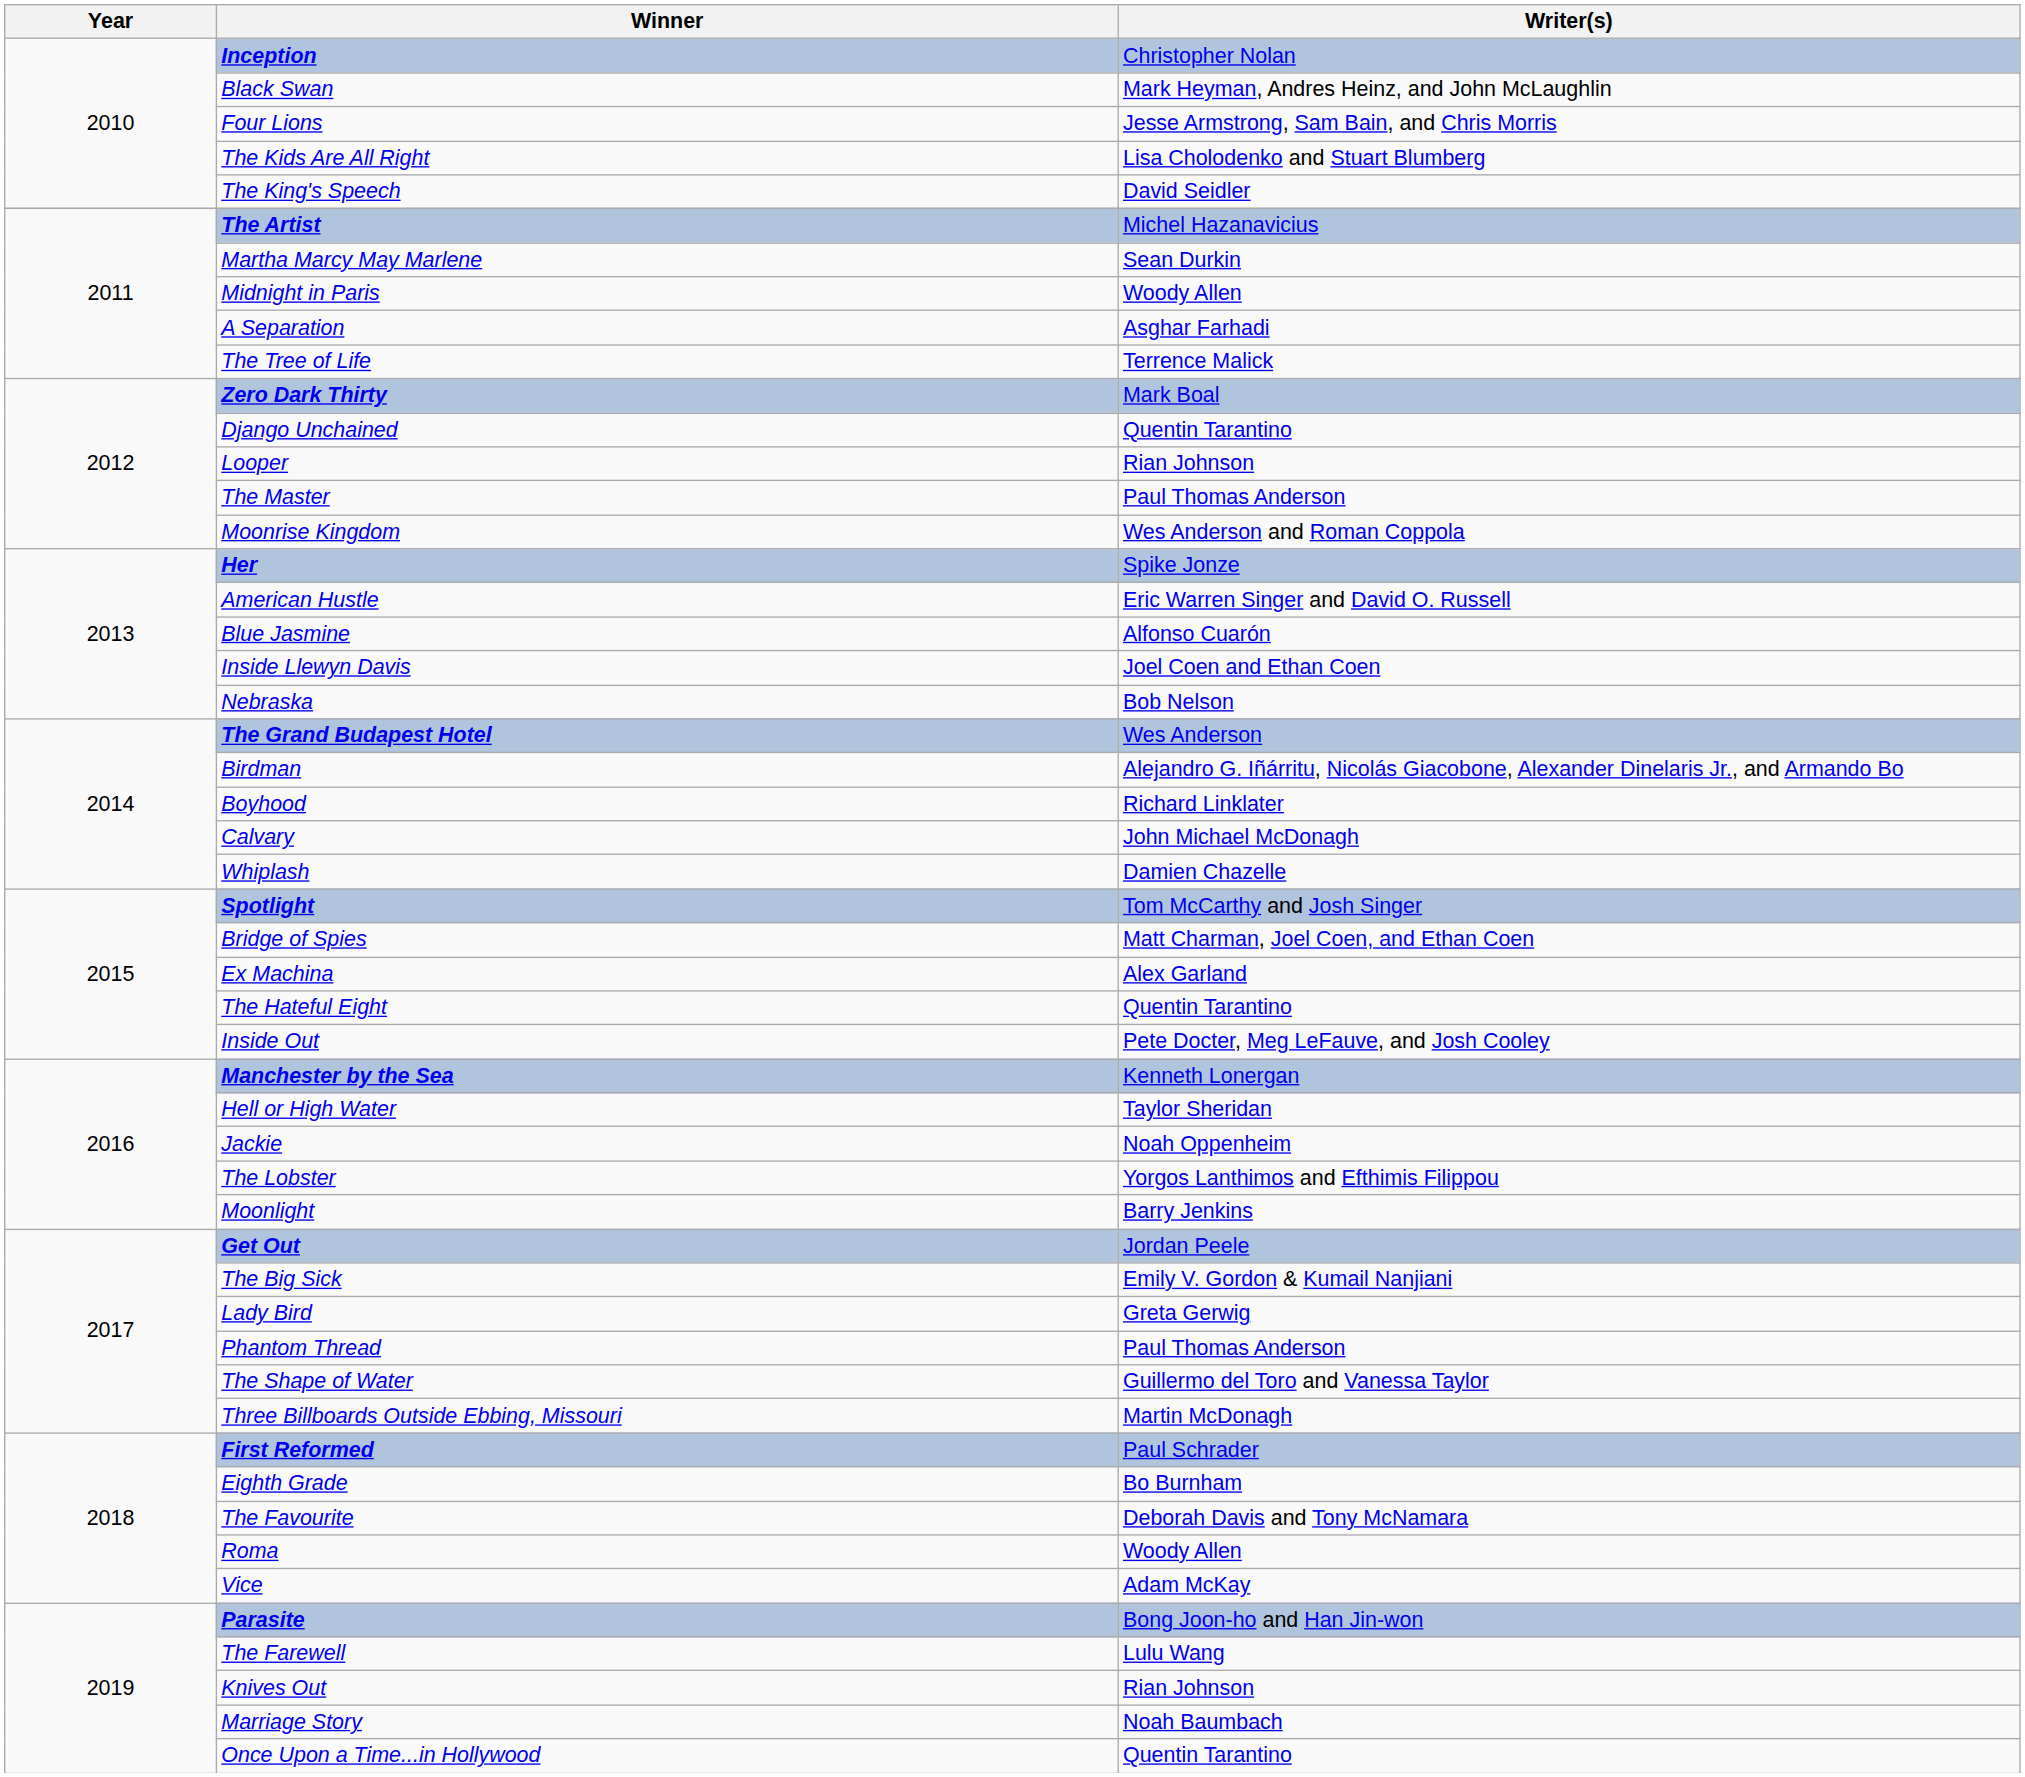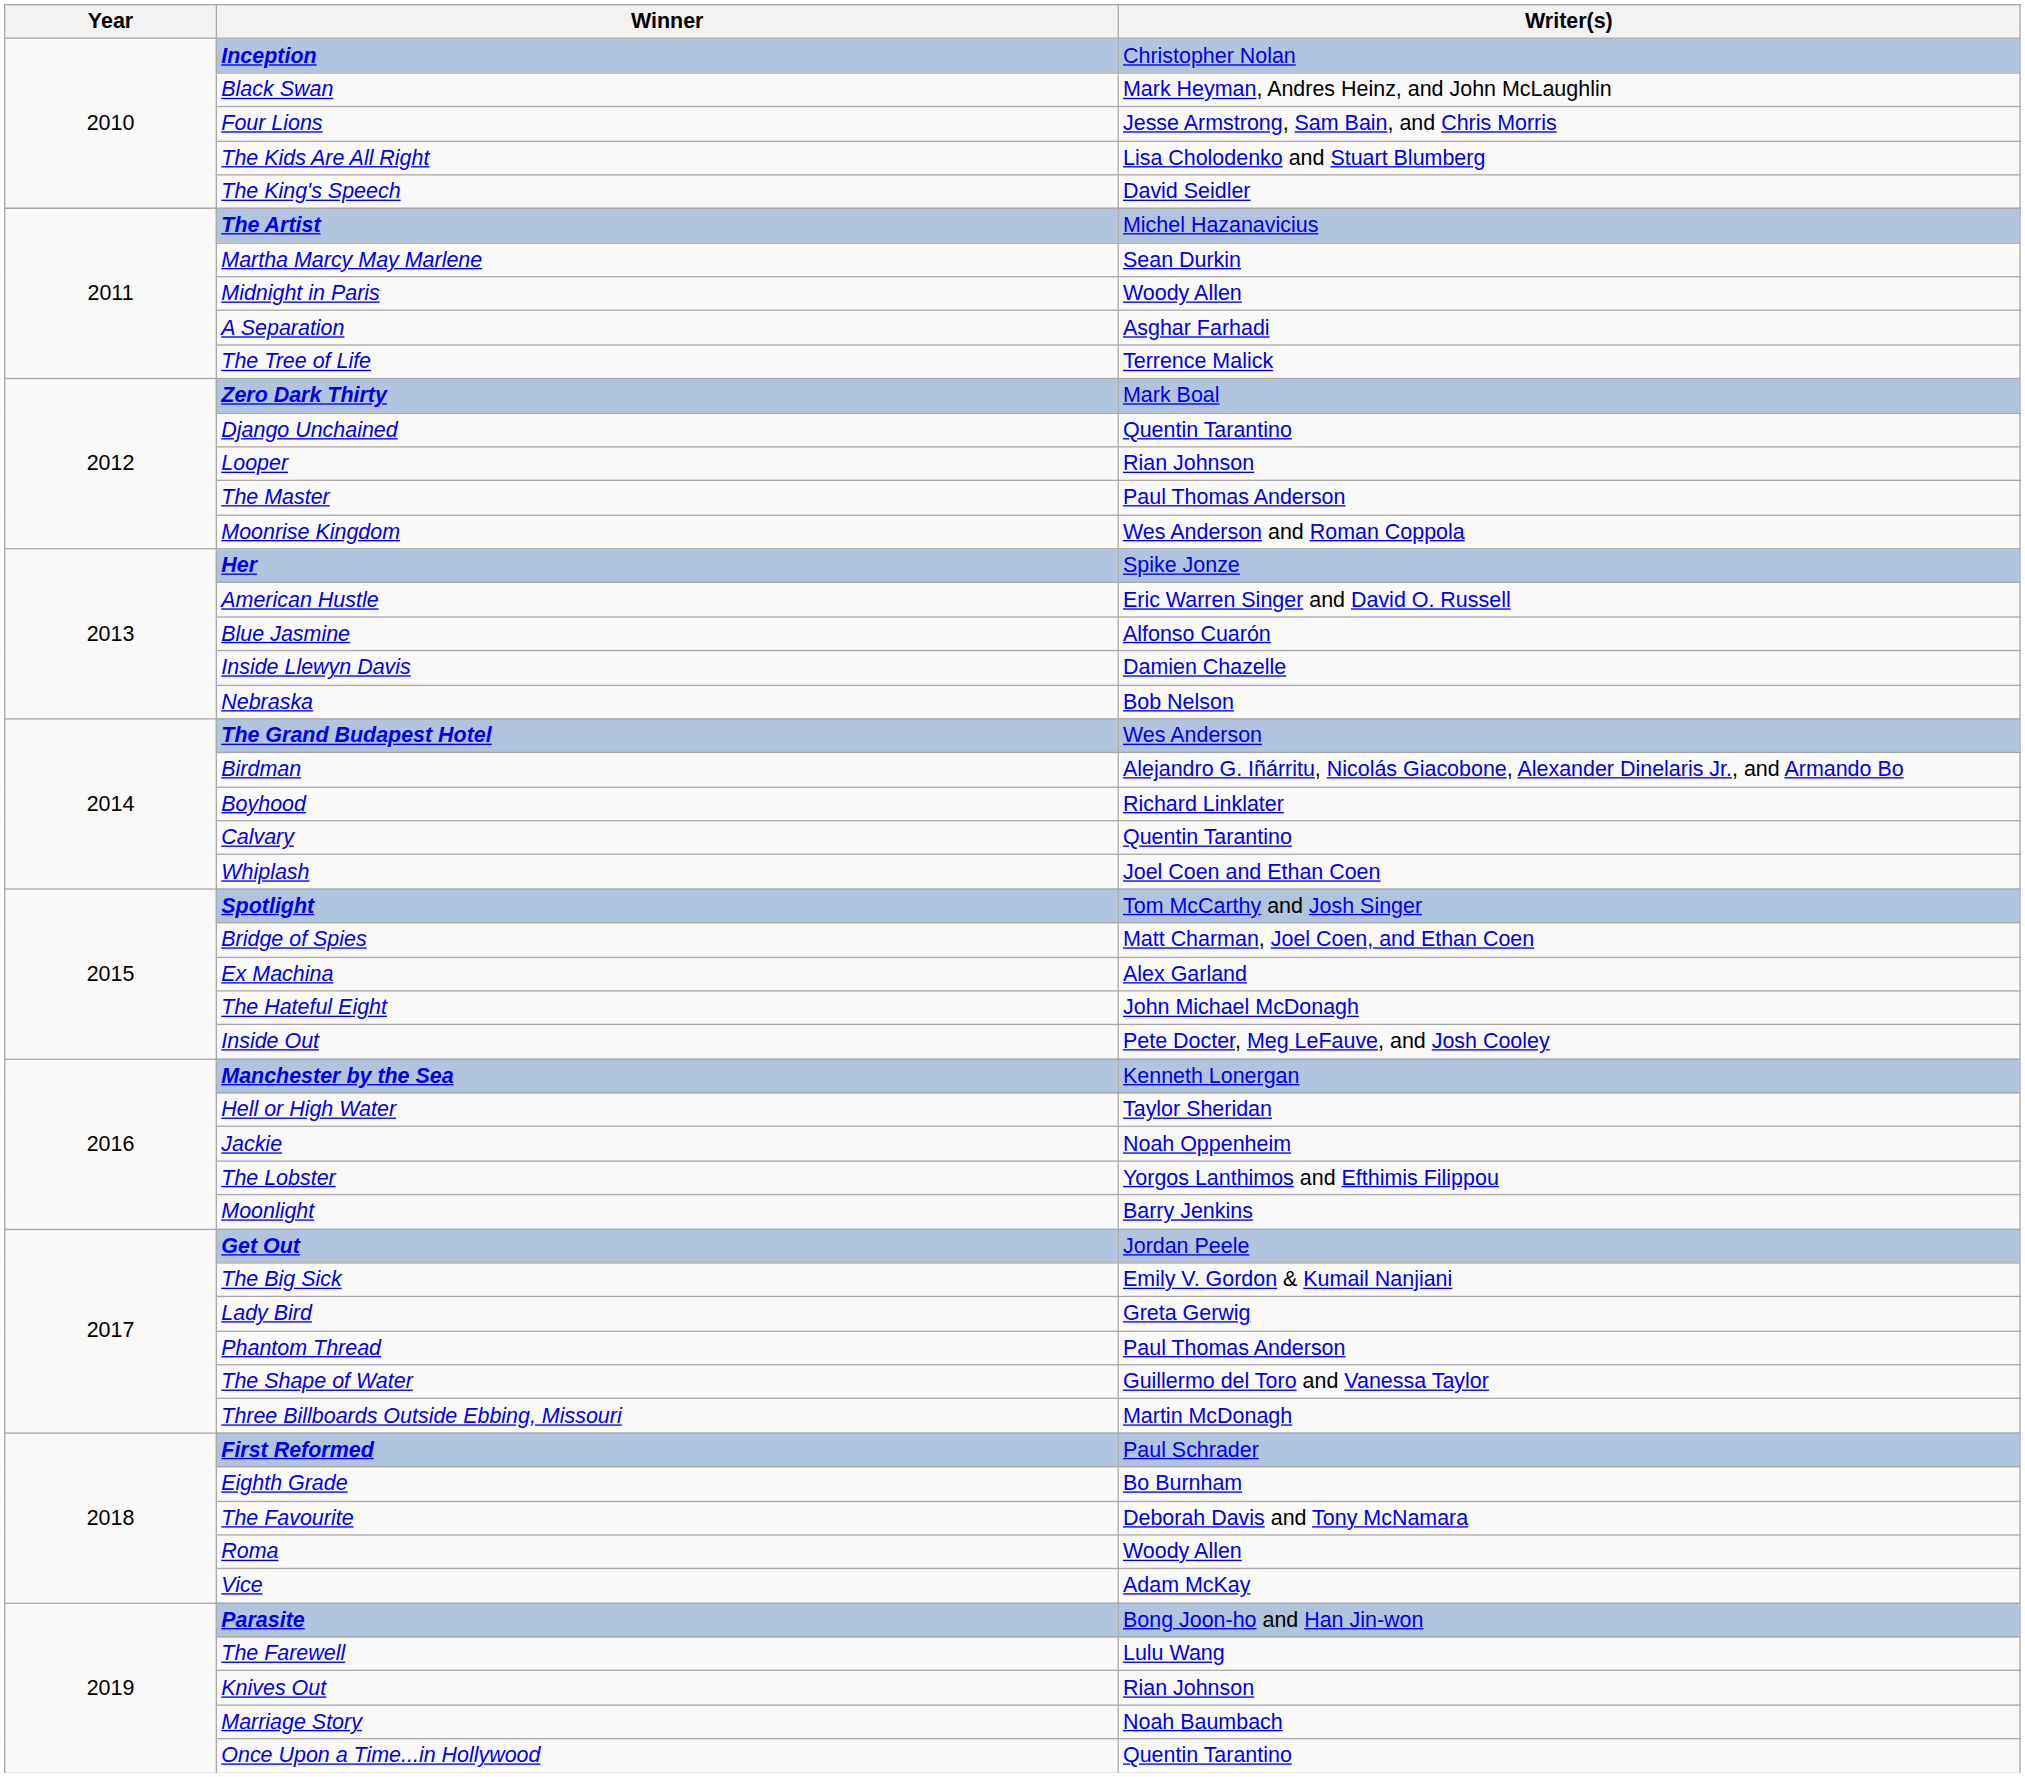 <table class="wikitable" width="95%" cellpadding="5">
 <tr>
 <th width="100"><strong>Year</strong></th>
 <th width="450"><strong>Winner</strong></th>
 <th width="450"><strong>Writer(s)</strong></th>
 </tr>
 <tr>
 <td rowspan="5" style="text-align:center;">2010</td>
 <td style="background:#B0C4DE;"><strong><em><a href='#'>Inception</a></em></strong></td>
 <td style="background:#B0C4DE;"><a href='#'>Christopher Nolan</a></td>
 </tr>
 <tr>
 <td><em><a href='#'>Black Swan</a></em></td>
 <td><a href='#'>Mark Heyman</a>, Andres Heinz, and John McLaughlin</td>
 </tr>
 <tr>
 <td><em><a href='#'>Four Lions</a></em></td>
 <td><a href='#'>Jesse Armstrong</a>, <a href='#'>Sam Bain</a>, and <a href='#'>Chris Morris</a></td>
 </tr>
 <tr>
 <td><em><a href='#'>The Kids Are All Right</a></em></td>
 <td><a href='#'>Lisa Cholodenko</a> and <a href='#'>Stuart Blumberg</a></td>
 </tr>
 <tr>
 <td><em><a href='#'>The King's Speech</a></em></td>
 <td><a href='#'>David Seidler</a></td>
 </tr>
 <tr>
 </tr>
 <tr>
 <td rowspan="5" style="text-align:center;">2011</td>
 <td style="background:#B0C4DE;"><strong><em><a href='#'>The Artist</a></em></strong></td>
 <td style="background:#B0C4DE;"><a href='#'>Michel Hazanavicius</a></td>
 </tr>
 <tr>
 <td><em><a href='#'>Martha Marcy May Marlene</a></em></td>
 <td><a href='#'>Sean Durkin</a></td>
 </tr>
 <tr>
 <td><em><a href='#'>Midnight in Paris</a></em></td>
 <td><a href='#'>Woody Allen</a></td>
 </tr>
 <tr>
 <td><em><a href='#'>A Separation</a></em></td>
 <td><a href='#'>Asghar Farhadi</a></td>
 </tr>
 <tr>
 <td><em><a href='#'>The Tree of Life</a></em></td>
 <td><a href='#'>Terrence Malick</a></td>
 </tr>
 <tr>
 <td rowspan="5" style="text-align:center;">2012</td>
 <td style="background:#B0C4DE;"><strong><em><a href='#'>Zero Dark Thirty</a></em></strong></td>
 <td style="background:#B0C4DE;"><a href='#'>Mark Boal</a></td>
 </tr>
 <tr>
 <td><em><a href='#'>Django Unchained</a></em></td>
 <td><a href='#'>Quentin Tarantino</a></td>
 </tr>
 <tr>
 <td><em><a href='#'>Looper</a></em></td>
 <td><a href='#'>Rian Johnson</a></td>
 </tr>
 <tr>
 <td><em><a href='#'>The Master</a></em></td>
 <td><a href='#'>Paul Thomas Anderson</a></td>
 </tr>
 <tr>
 <td><em><a href='#'>Moonrise Kingdom</a></em></td>
 <td><a href='#'>Wes Anderson</a> and <a href='#'>Roman Coppola</a></td>
 </tr>
 <tr>
 <td rowspan="5" style="text-align:center;">2013</td>
 <td style="background:#B0C4DE;"><strong><em><a href='#'>Her</a></em></strong></td>
 <td style="background:#B0C4DE;"><a href='#'>Spike Jonze</a></td>
 </tr>
 <tr>
 <td><em><a href='#'>American Hustle</a></em></td>
 <td><a href='#'>Eric Warren Singer</a> and <a href='#'>David O. Russell</a></td>
 </tr>
 <tr>
 <td><em><a href='#'>Blue Jasmine</a></em></td>
 <td><a href='#'>Alfonso Cuarón</a></td>
 </tr>
 <tr>
 <td><em><a href='#'>Inside Llewyn Davis</a></em></td>
-<td><a href='#'>Joel Coen and Ethan Coen</a></td>
+<td><a href='#'>Damien Chazelle</a></td>
 </tr>
 <tr>
 <td><em><a href='#'>Nebraska</a></em></td>
 <td><a href='#'>Bob Nelson</a></td>
 </tr>
 <tr>
 <td rowspan="5" style="text-align:center;">2014</td>
 <td style="background:#B0C4DE;"><strong><em><a href='#'>The Grand Budapest Hotel</a></em></strong></td>
 <td style="background:#B0C4DE;"><a href='#'>Wes Anderson</a></td>
 </tr>
 <tr>
 <td><em><a href='#'>Birdman</a></em></td>
 <td><a href='#'>Alejandro G. Iñárritu</a>, <a href='#'>Nicolás Giacobone</a>, <a href='#'>Alexander Dinelaris Jr.</a>, and <a href='#'>Armando Bo</a></td>
 </tr>
 <tr>
 <td><em><a href='#'>Boyhood</a></em></td>
 <td><a href='#'>Richard Linklater</a></td>
 </tr>
 <tr>
 <td><em><a href='#'>Calvary</a></em></td>
-<td><a href='#'>John Michael McDonagh</a></td>
+<td><a href='#'>Quentin Tarantino</a></td>
 </tr>
 <tr>
 <td><em><a href='#'>Whiplash</a></em></td>
-<td><a href='#'>Damien Chazelle</a></td>
+<td><a href='#'>Joel Coen and Ethan Coen</a></td>
 </tr>
 <tr>
 <td rowspan="5" style="text-align:center;">2015</td>
 <td style="background:#B0C4DE;"><strong><em><a href='#'>Spotlight</a></em></strong></td>
 <td style="background:#B0C4DE;"><a href='#'>Tom McCarthy</a> and <a href='#'>Josh Singer</a></td>
 </tr>
 <tr>
 <td><em><a href='#'>Bridge of Spies</a></em></td>
 <td><a href='#'>Matt Charman</a>, <a href='#'>Joel Coen, and Ethan Coen</a></td>
 </tr>
 <tr>
 <td><em><a href='#'>Ex Machina</a></em></td>
 <td><a href='#'>Alex Garland</a></td>
 </tr>
 <tr>
 <td><em><a href='#'>The Hateful Eight</a></em></td>
-<td><a href='#'>Quentin Tarantino</a></td>
+<td><a href='#'>John Michael McDonagh</a></td>
 </tr>
 <tr>
 <td><em><a href='#'>Inside Out</a></em></td>
 <td><a href='#'>Pete Docter</a>, <a href='#'>Meg LeFauve</a>, and <a href='#'>Josh Cooley</a></td>
 </tr>
 <tr>
 <td rowspan="5" style="text-align:center;">2016</td>
 <td style="background:#B0C4DE;"><strong><em><a href='#'>Manchester by the Sea</a></em></strong></td>
 <td style="background:#B0C4DE;"><a href='#'>Kenneth Lonergan</a></td>
 </tr>
 <tr>
 <td><em><a href='#'>Hell or High Water</a></em></td>
 <td><a href='#'>Taylor Sheridan</a></td>
 </tr>
 <tr>
 <td><em><a href='#'>Jackie</a></em></td>
 <td><a href='#'>Noah Oppenheim</a></td>
 </tr>
 <tr>
 <td><em><a href='#'>The Lobster</a></em></td>
 <td><a href='#'>Yorgos Lanthimos</a> and <a href='#'>Efthimis Filippou</a></td>
 </tr>
 <tr>
 <td><em><a href='#'>Moonlight</a></em></td>
 <td><a href='#'>Barry Jenkins</a></td>
 </tr>
 <tr>
 <td rowspan="6" style="text-align:center;">2017</td>
 <td style="background:#B0C4DE;"><strong><em><a href='#'>Get Out</a></em></strong></td>
 <td style="background:#B0C4DE;"><a href='#'>Jordan Peele</a></td>
 </tr>
 <tr>
 <td><em><a href='#'>The Big Sick</a></em></td>
 <td><a href='#'>Emily V. Gordon</a> & <a href='#'>Kumail Nanjiani</a></td>
 </tr>
 <tr>
 <td><em><a href='#'>Lady Bird</a></em></td>
 <td><a href='#'>Greta Gerwig</a></td>
 </tr>
 <tr>
 <td><em><a href='#'>Phantom Thread</a></em></td>
 <td><a href='#'>Paul Thomas Anderson</a></td>
 </tr>
 <tr>
 <td><em><a href='#'>The Shape of Water</a></em></td>
 <td><a href='#'>Guillermo del Toro</a> and <a href='#'>Vanessa Taylor</a></td>
 </tr>
 <tr>
 <td><em><a href='#'>Three Billboards Outside Ebbing, Missouri</a></em></td>
 <td><a href='#'>Martin McDonagh</a></td>
 </tr>
 <tr>
 <td rowspan="5" style="text-align:center;">2018</td>
 <td style="background:#B0C4DE;"><strong><em><a href='#'>First Reformed</a></em></strong></td>
 <td style="background:#B0C4DE;"><a href='#'>Paul Schrader</a></td>
 </tr>
 <tr>
 <td><em><a href='#'>Eighth Grade</a></em></td>
 <td><a href='#'>Bo Burnham</a></td>
 </tr>
 <tr>
 <td><em><a href='#'>The Favourite</a></em></td>
 <td><a href='#'>Deborah Davis</a> and <a href='#'>Tony McNamara</a></td>
 </tr>
 <tr>
 <td><em><a href='#'>Roma</a></em></td>
 <td><a href='#'>Woody Allen</a></td>
 </tr>
 <tr>
 <td><em><a href='#'>Vice</a></em></td>
 <td><a href='#'>Adam McKay</a></td>
 </tr>
 <tr>
 <td rowspan="5" style="text-align:center;">2019</td>
 <td style="background:#B0C4DE;"><strong><em><a href='#'>Parasite</a></em></strong></td>
 <td style="background:#B0C4DE;"><a href='#'>Bong Joon-ho</a> and <a href='#'>Han Jin-won</a></td>
 </tr>
 <tr>
 <td><em><a href='#'>The Farewell</a></em></td>
 <td><a href='#'>Lulu Wang</a></td>
 </tr>
 <tr>
 <td><em><a href='#'>Knives Out</a></em></td>
 <td><a href='#'>Rian Johnson</a></td>
 </tr>
 <tr>
 <td><em><a href='#'>Marriage Story</a></em></td>
 <td><a href='#'>Noah Baumbach</a></td>
 </tr>
 <tr>
 <td><em><a href='#'>Once Upon a Time...in Hollywood</a></em></td>
 <td><a href='#'>Quentin Tarantino</a></td>
 </tr>
 </table>
